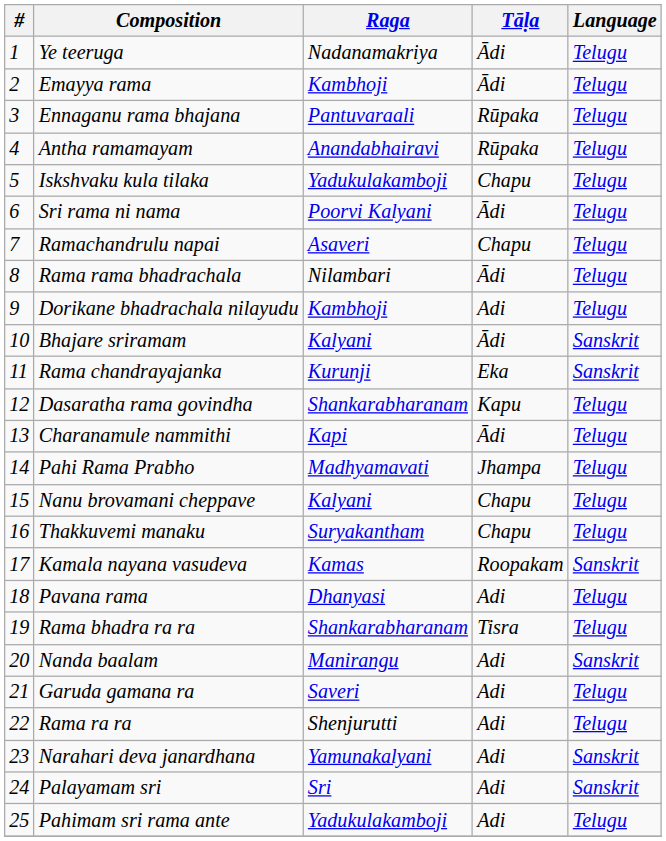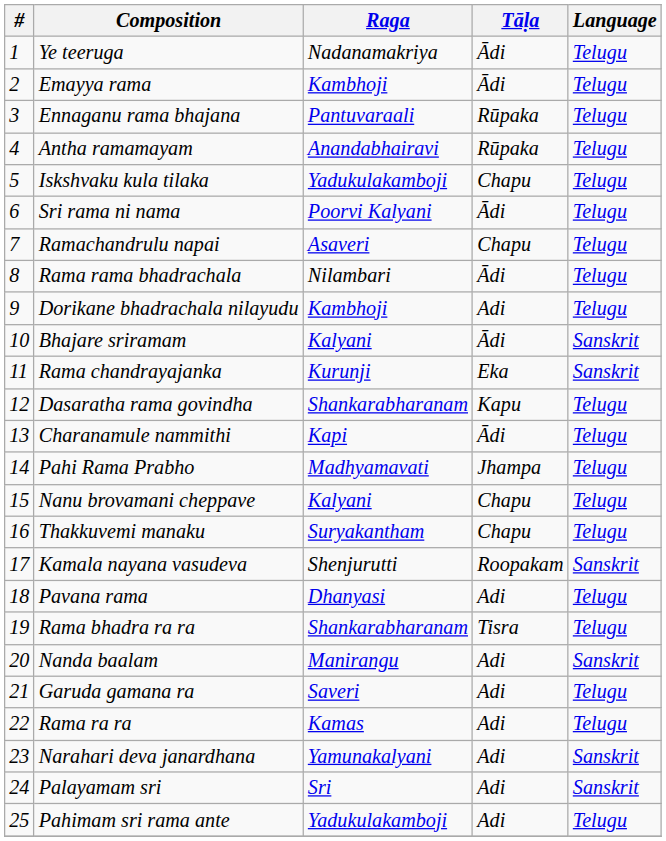 <table class="wikitable">
 <tr>
 <th><em>#</em></th>
 <th><em>Composition</em></th>
 <th><em><a href='#'>Raga</a></em></th>
 <th><em><a href='#'>Tāḷa</a></em></th>
 <th><em>Language</em></th>
 </tr>
 <tr>
 <td><em>1</em></td>
 <td><em>Ye teeruga</em></td>
 <td><em>Nadanamakriya</em></td>
 <td><em>Ādi</em></td>
 <td><em><a href='#'>Telugu</a></em></td>
 </tr>
 <tr>
 <td><em>2</em></td>
 <td><em>Emayya rama</em></td>
 <td><em><a href='#'>Kambhoji</a></em></td>
 <td><em>Ādi</em></td>
 <td><em><a href='#'>Telugu</a></em></td>
 </tr>
 <tr>
 <td><em>3</em></td>
 <td><em>Ennaganu rama bhajana</em></td>
 <td><em><a href='#'>Pantuvaraali</a></em></td>
 <td><em>Rūpaka</em></td>
 <td><em><a href='#'>Telugu</a></em></td>
 </tr>
 <tr>
 <td><em>4</em></td>
 <td><em>Antha ramamayam</em></td>
 <td><em><a href='#'>Anandabhairavi</a></em></td>
 <td><em>Rūpaka</em></td>
 <td><em><a href='#'>Telugu</a></em></td>
 </tr>
 <tr>
 <td><em>5</em></td>
 <td><em>Iskshvaku kula tilaka</em></td>
 <td><em><a href='#'>Yadukulakamboji</a></em></td>
 <td><em>Chapu</em></td>
 <td><em><a href='#'>Telugu</a></em></td>
 </tr>
 <tr>
 <td><em>6</em></td>
 <td><em>Sri rama ni nama</em></td>
 <td><em><a href='#'>Poorvi Kalyani</a></em></td>
 <td><em>Ādi</em></td>
 <td><em><a href='#'>Telugu</a></em></td>
 </tr>
 <tr>
 <td><em>7</em></td>
 <td><em>Ramachandrulu napai</em></td>
 <td><em><a href='#'>Asaveri</a></em></td>
 <td><em>Chapu</em></td>
 <td><em><a href='#'>Telugu</a></em></td>
 </tr>
 <tr>
 <td><em>8</em></td>
 <td><em>Rama rama bhadrachala</em></td>
 <td><em>Nilambari</em></td>
 <td><em>Ādi</em></td>
 <td><em><a href='#'>Telugu</a></em></td>
 </tr>
 <tr>
 <td><em>9</em></td>
 <td><em>Dorikane bhadrachala nilayudu</em></td>
 <td><em><a href='#'>Kambhoji</a></em></td>
 <td><em>Adi</em></td>
 <td><em><a href='#'>Telugu</a></em></td>
 </tr>
 <tr>
 <td><em>10</em></td>
 <td><em>Bhajare sriramam</em></td>
 <td><em><a href='#'>Kalyani</a></em></td>
 <td><em>Ādi</em></td>
 <td><em><a href='#'>Sanskrit</a></em></td>
 </tr>
 <tr>
 <td><em>11</em></td>
 <td><em>Rama chandrayajanka</em></td>
 <td><em><a href='#'>Kurunji</a></em></td>
 <td><em>Eka</em></td>
 <td><em><a href='#'>Sanskrit</a></em></td>
 </tr>
 <tr>
 <td><em>12</em></td>
 <td><em>Dasaratha rama govindha</em></td>
 <td><em><a href='#'>Shankarabharanam</a></em></td>
 <td><em>Kapu</em></td>
 <td><em><a href='#'>Telugu</a></em></td>
 </tr>
 <tr>
 <td><em>13</em></td>
 <td><em>Charanamule nammithi</em></td>
 <td><em><a href='#'>Kapi</a></em></td>
 <td><em>Ādi</em></td>
 <td><em><a href='#'>Telugu</a></em></td>
 </tr>
 <tr>
 <td><em>14</em></td>
 <td><em>Pahi Rama Prabho</em></td>
 <td><em><a href='#'>Madhyamavati</a></em></td>
 <td><em>Jhampa</em></td>
 <td><em><a href='#'>Telugu</a></em></td>
 </tr>
 <tr>
 <td><em>15</em></td>
 <td><em>Nanu brovamani cheppave</em></td>
 <td><em><a href='#'>Kalyani</a></em></td>
 <td><em>Chapu</em></td>
 <td><em><a href='#'>Telugu</a></em></td>
 </tr>
 <tr>
 <td><em>16</em></td>
 <td><em>Thakkuvemi manaku</em></td>
 <td><em><a href='#'>Suryakantham</a></em></td>
 <td><em>Chapu</em></td>
 <td><em><a href='#'>Telugu</a></em></td>
 </tr>
 <tr>
 <td><em>17</em></td>
 <td><em>Kamala nayana vasudeva</em></td>
-<td><em><a href='#'>Kamas</a></em></td>
+<td><em>Shenjurutti</em></td>
 <td><em>Roopakam</em></td>
 <td><em><a href='#'>Sanskrit</a></em></td>
 </tr>
 <tr>
 <td><em>18</em></td>
 <td><em>Pavana rama</em></td>
 <td><em><a href='#'>Dhanyasi</a></em></td>
 <td><em>Adi</em></td>
 <td><em><a href='#'>Telugu</a></em></td>
 </tr>
 <tr>
 <td><em>19</em></td>
 <td><em>Rama bhadra ra ra</em></td>
 <td><em><a href='#'>Shankarabharanam</a></em></td>
 <td><em>Tisra</em></td>
 <td><em><a href='#'>Telugu</a></em></td>
 </tr>
 <tr>
 <td><em>20</em></td>
 <td><em>Nanda baalam</em></td>
 <td><em><a href='#'>Manirangu</a></em></td>
 <td><em>Adi</em></td>
 <td><em><a href='#'>Sanskrit</a></em></td>
 </tr>
 <tr>
 <td><em>21</em></td>
 <td><em>Garuda gamana ra</em></td>
 <td><em><a href='#'>Saveri</a></em></td>
 <td><em>Adi</em></td>
 <td><em><a href='#'>Telugu</a></em></td>
 </tr>
 <tr>
 <td><em>22</em></td>
 <td><em>Rama ra ra</em></td>
-<td><em>Shenjurutti</em></td>
+<td><em><a href='#'>Kamas</a></em></td>
 <td><em>Adi</em></td>
 <td><em><a href='#'>Telugu</a></em></td>
 </tr>
 <tr>
 <td><em>23</em></td>
 <td><em>Narahari deva janardhana</em></td>
 <td><em><a href='#'>Yamunakalyani</a></em></td>
 <td><em>Adi</em></td>
 <td><em><a href='#'>Sanskrit</a></em></td>
 </tr>
 <tr>
 <td><em>24</em></td>
 <td><em>Palayamam sri</em></td>
 <td><em><a href='#'>Sri</a></em></td>
 <td><em>Adi</em></td>
 <td><em><a href='#'>Sanskrit</a></em></td>
 </tr>
 <tr>
 <td><em>25</em></td>
 <td><em>Pahimam sri rama ante</em></td>
 <td><em><a href='#'>Yadukulakamboji</a></em></td>
 <td><em>Adi</em></td>
 <td><em><a href='#'>Telugu</a></em></td>
 </tr>
 <tr>
 </tr>
 </table>
